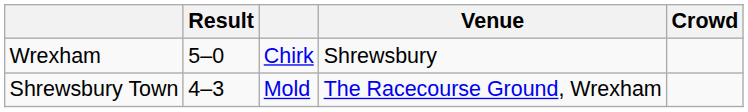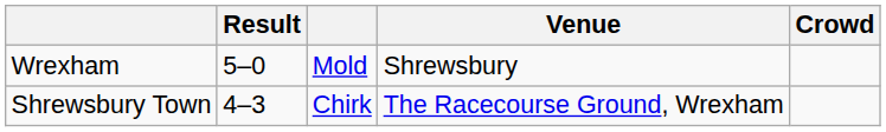 <table class="wikitable">
 <tr>
 <th></th>
 <th>Result</th>
 <th></th>
 <th>Venue</th>
 <th>Crowd</th>
 </tr>
 <tr>
 <td>Wrexham</td>
 <td>5–0</td>
-<td><a href='#'>Chirk</a></td>
+<td><a href='#'>Mold</a></td>
 <td>Shrewsbury</td>
 <td></td>
 </tr>
 <tr>
 <td>Shrewsbury Town</td>
 <td>4–3</td>
-<td><a href='#'>Mold</a></td>
+<td><a href='#'>Chirk</a></td>
 <td><a href='#'>The Racecourse Ground</a>, Wrexham</td>
 <td></td>
 </tr>
 </table>
